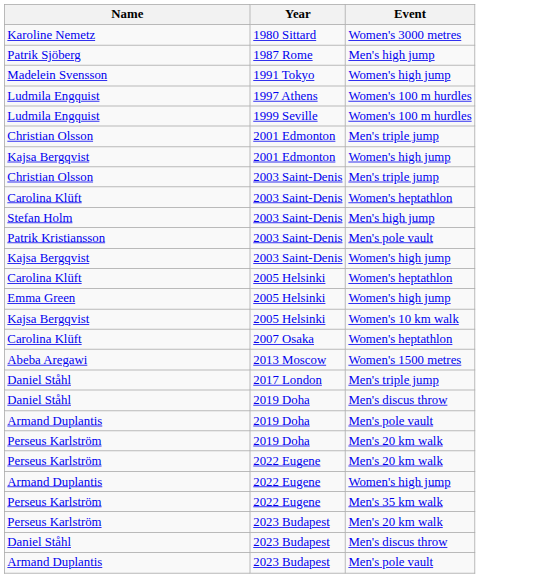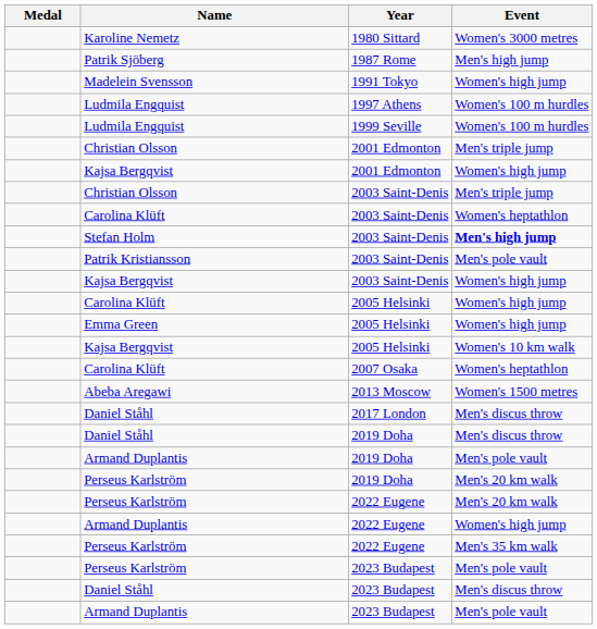 <table class="wikitable sortable">
 <tr>
+<th style="width:5em;">Medal</th>
 <th width=300>Name</th>
 <th>Year</th>
 <th>Event</th>
 </tr>
 <tr>
+<td></td>
 <td><a href='#'>Karoline Nemetz</a></td>
 <td><a href='#'>1980 Sittard</a></td>
 <td><a href='#'>Women's 3000 metres</a></td>
 </tr>
 <tr>
+<td></td>
 <td><a href='#'>Patrik Sjöberg</a></td>
 <td><a href='#'>1987 Rome</a></td>
 <td><a href='#'>Men's high jump</a></td>
 </tr>
 <tr>
+<td></td>
 <td><a href='#'>Madelein Svensson</a></td>
 <td><a href='#'>1991 Tokyo</a></td>
 <td><a href='#'>Women's high jump</a></td>
 </tr>
 <tr>
+<td></td>
 <td><a href='#'>Ludmila Engquist</a></td>
 <td><a href='#'>1997 Athens</a></td>
 <td><a href='#'>Women's 100 m hurdles</a></td>
 </tr>
 <tr>
+<td></td>
 <td><a href='#'>Ludmila Engquist</a></td>
 <td><a href='#'>1999 Seville</a></td>
 <td><a href='#'>Women's 100 m hurdles</a></td>
 </tr>
 <tr>
+<td></td>
 <td><a href='#'>Christian Olsson</a></td>
 <td><a href='#'>2001 Edmonton</a></td>
 <td><a href='#'>Men's triple jump</a></td>
 </tr>
 <tr>
+<td></td>
 <td><a href='#'>Kajsa Bergqvist</a></td>
 <td><a href='#'>2001 Edmonton</a></td>
 <td><a href='#'>Women's high jump</a></td>
 </tr>
 <tr>
+<td></td>
 <td><a href='#'>Christian Olsson</a></td>
 <td><a href='#'>2003 Saint-Denis</a></td>
 <td><a href='#'>Men's triple jump</a></td>
 </tr>
 <tr>
+<td></td>
 <td><a href='#'>Carolina Klüft</a></td>
 <td><a href='#'>2003 Saint-Denis</a></td>
 <td><a href='#'>Women's heptathlon</a></td>
 </tr>
 <tr>
+<td></td>
 <td><a href='#'>Stefan Holm</a></td>
 <td><a href='#'>2003 Saint-Denis</a></td>
-<td><a href='#'>Men's high jump</a></td>
+<td><strong><a href='#'>Men's high jump</a></strong></td>
 </tr>
 <tr>
+<td></td>
 <td><a href='#'>Patrik Kristiansson</a></td>
 <td><a href='#'>2003 Saint-Denis</a></td>
 <td><a href='#'>Men's pole vault</a></td>
 </tr>
 <tr>
+<td></td>
 <td><a href='#'>Kajsa Bergqvist</a></td>
 <td><a href='#'>2003 Saint-Denis</a></td>
 <td><a href='#'>Women's high jump</a></td>
 </tr>
 <tr>
+<td></td>
 <td><a href='#'>Carolina Klüft</a></td>
 <td><a href='#'>2005 Helsinki</a></td>
-<td><a href='#'>Women's heptathlon</a></td>
+<td><a href='#'>Women's high jump</a></td>
 </tr>
 <tr>
+<td></td>
 <td><a href='#'>Emma Green</a></td>
 <td><a href='#'>2005 Helsinki</a></td>
 <td><a href='#'>Women's high jump</a></td>
 </tr>
 <tr>
+<td></td>
 <td><a href='#'>Kajsa Bergqvist</a></td>
 <td><a href='#'>2005 Helsinki</a></td>
 <td><a href='#'>Women's 10 km walk</a></td>
 </tr>
 <tr>
+<td></td>
 <td><a href='#'>Carolina Klüft</a></td>
 <td><a href='#'>2007 Osaka</a></td>
 <td><a href='#'>Women's heptathlon</a></td>
 </tr>
 <tr>
+<td></td>
 <td><a href='#'>Abeba Aregawi</a></td>
 <td><a href='#'>2013 Moscow</a></td>
 <td><a href='#'>Women's 1500 metres</a></td>
 </tr>
 <tr>
+<td></td>
 <td><a href='#'>Daniel Ståhl</a></td>
 <td><a href='#'>2017 London</a></td>
-<td><a href='#'>Men's triple jump</a></td>
+<td><a href='#'>Men's discus throw</a></td>
 </tr>
 <tr>
+<td></td>
 <td><a href='#'>Daniel Ståhl</a></td>
 <td><a href='#'>2019 Doha</a></td>
 <td><a href='#'>Men's discus throw</a></td>
 </tr>
 <tr>
+<td></td>
 <td><a href='#'>Armand Duplantis</a></td>
 <td><a href='#'>2019 Doha</a></td>
 <td><a href='#'>Men's pole vault</a></td>
 </tr>
 <tr>
+<td></td>
 <td><a href='#'>Perseus Karlström</a></td>
 <td><a href='#'>2019 Doha</a></td>
 <td><a href='#'>Men's 20 km walk</a></td>
 </tr>
 <tr>
+<td></td>
 <td><a href='#'>Perseus Karlström</a></td>
 <td><a href='#'>2022 Eugene</a></td>
 <td><a href='#'>Men's 20 km walk</a></td>
 </tr>
 <tr>
+<td></td>
 <td><a href='#'>Armand Duplantis</a></td>
 <td><a href='#'>2022 Eugene</a></td>
 <td><a href='#'>Women's high jump</a></td>
 </tr>
 <tr>
+<td></td>
 <td><a href='#'>Perseus Karlström</a></td>
 <td><a href='#'>2022 Eugene</a></td>
 <td><a href='#'>Men's 35 km walk</a></td>
 </tr>
 <tr>
+<td></td>
 <td><a href='#'>Perseus Karlström</a></td>
 <td><a href='#'>2023 Budapest</a></td>
-<td><a href='#'>Men's 20 km walk</a></td>
+<td><a href='#'>Men's pole vault</a></td>
 </tr>
 <tr>
+<td></td>
 <td><a href='#'>Daniel Ståhl</a></td>
 <td><a href='#'>2023 Budapest</a></td>
 <td><a href='#'>Men's discus throw</a></td>
 </tr>
 <tr>
+<td></td>
 <td><a href='#'>Armand Duplantis</a></td>
 <td><a href='#'>2023 Budapest</a></td>
 <td><a href='#'>Men's pole vault</a></td>
 </tr>
 </table>
